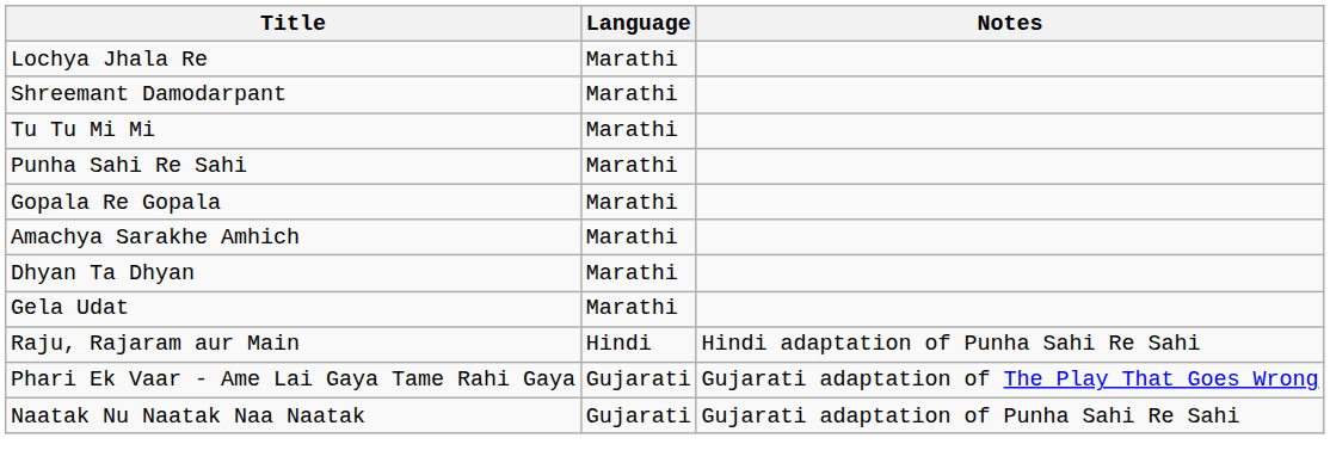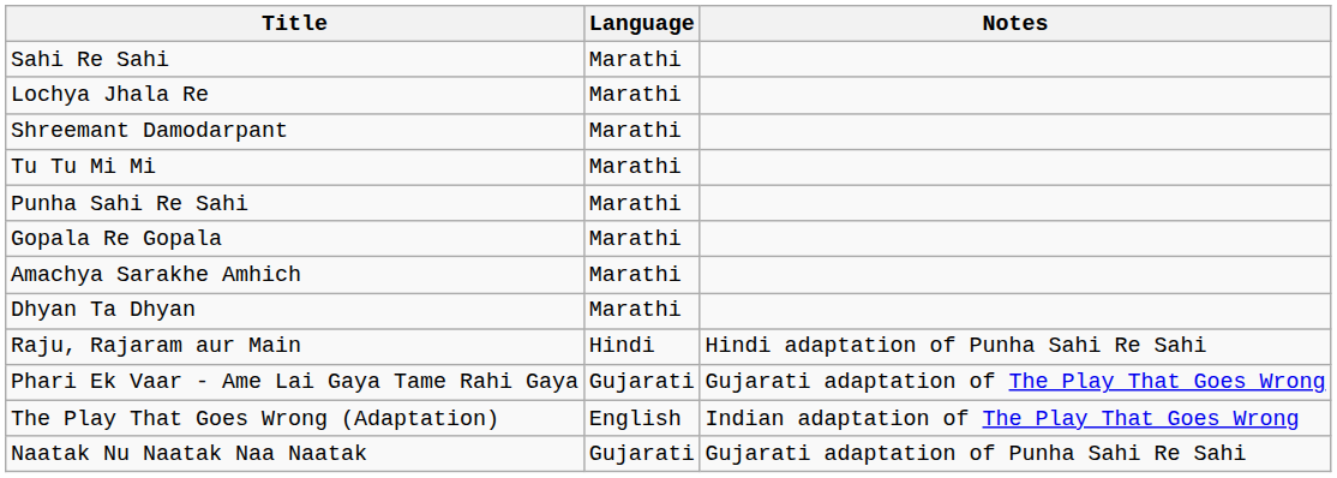 <table class="wikitable">
 <tr>
 <th>Title</th>
 <th>Language</th>
 <th>Notes</th>
+</tr>
+<tr>
+<td>Sahi Re Sahi</td>
+<td>Marathi</td>
+<td></td>
 </tr>
 <tr>
 <td>Lochya Jhala Re</td>
 <td>Marathi</td>
 <td></td>
 </tr>
 <tr>
 <td>Shreemant Damodarpant</td>
 <td>Marathi</td>
 <td></td>
 </tr>
 <tr>
 <td>Tu Tu Mi Mi</td>
 <td>Marathi</td>
 <td></td>
 </tr>
 <tr>
 <td>Punha Sahi Re Sahi</td>
 <td>Marathi</td>
 <td></td>
 </tr>
 <tr>
 <td>Gopala Re Gopala</td>
 <td>Marathi</td>
 <td></td>
 </tr>
 <tr>
 <td>Amachya Sarakhe Amhich</td>
 <td>Marathi</td>
 <td></td>
 </tr>
 <tr>
 <td>Dhyan Ta Dhyan</td>
 <td>Marathi</td>
 <td></td>
 </tr>
 <tr>
-<td>Gela Udat</td>
-<td>Marathi</td>
-<td></td>
-</tr>
-<tr>
 <td>Raju, Rajaram aur Main</td>
 <td>Hindi</td>
 <td>Hindi adaptation of Punha Sahi Re Sahi</td>
 </tr>
 <tr>
 <td>Phari Ek Vaar - Ame Lai Gaya Tame Rahi Gaya</td>
 <td>Gujarati</td>
 <td>Gujarati adaptation of <a href='#'>The Play That Goes Wrong</a></td>
 </tr>
 <tr>
+<td>The Play That Goes Wrong (Adaptation)</td>
+<td>English</td>
+<td>Indian adaptation of <a href='#'>The Play That Goes Wrong</a></td>
+</tr>
+<tr>
 <td>Naatak Nu Naatak Naa Naatak</td>
 <td>Gujarati</td>
 <td>Gujarati adaptation of Punha Sahi Re Sahi</td>
 </tr>
 </table>
